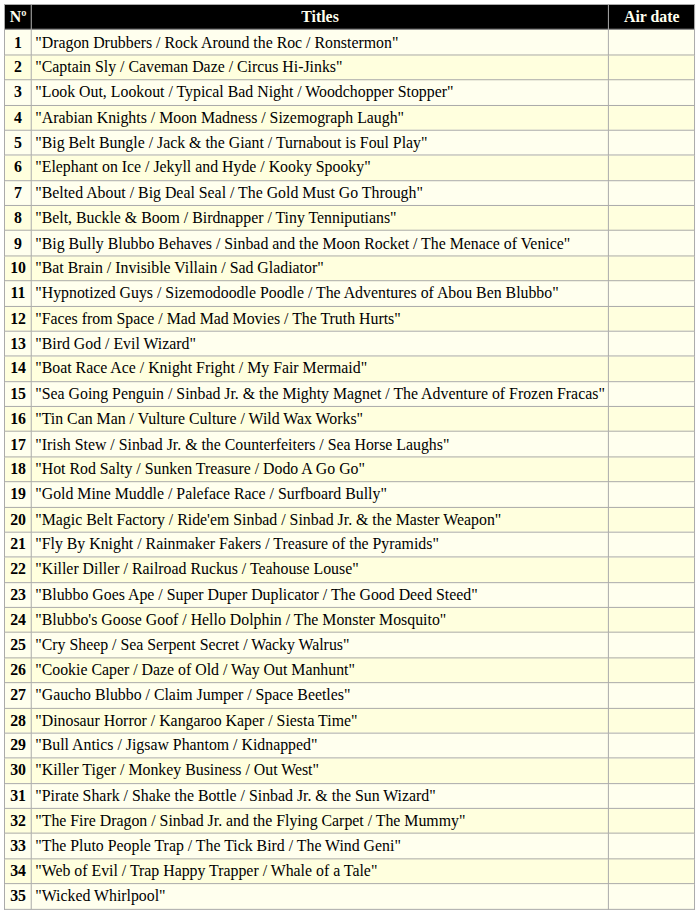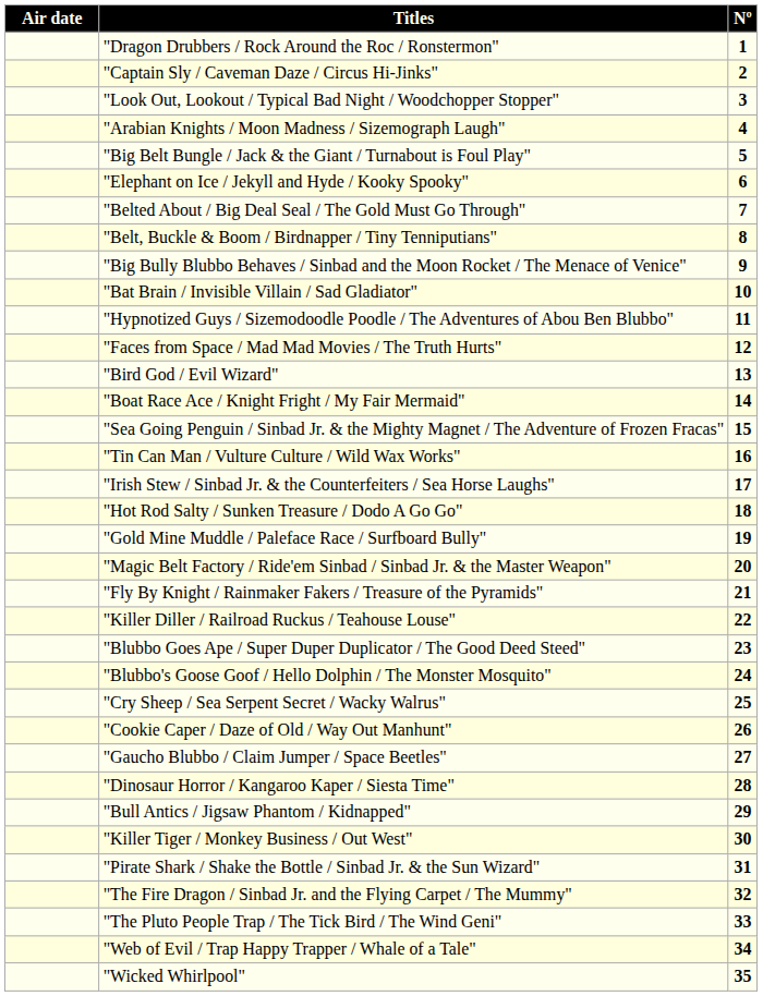 <table class=wikitable style="text-align:center; background:#FFFFEE">
 <tr style="color:#FFFFEE">
+<th style="background:#000000; width:80px">Air date</th>
+<th style="background:#000000">Titles</th>
 <th style="background:#000000; width:20px">Nº</th>
-<th style="background:#000000">Titles</th>
-<th style="background:#000000; width:80px">Air date</th>
 </tr>
 <tr>
+<td></td>
+<td align="left">"Dragon Drubbers / Rock Around the Roc / Ronstermon"</td>
 <td><strong>1</strong></td>
-<td align="left">"Dragon Drubbers / Rock Around the Roc / Ronstermon"</td>
-<td></td>
 </tr>
 <tr style="background:#FFFFDE;">
+<td></td>
+<td align="left">"Captain Sly / Caveman Daze / Circus Hi-Jinks"</td>
 <td><strong>2</strong></td>
-<td align="left">"Captain Sly / Caveman Daze / Circus Hi-Jinks"</td>
-<td></td>
 </tr>
 <tr>
+<td></td>
+<td align="left">"Look Out, Lookout / Typical Bad Night / Woodchopper Stopper"</td>
 <td><strong>3</strong></td>
-<td align="left">"Look Out, Lookout / Typical Bad Night / Woodchopper Stopper"</td>
-<td></td>
 </tr>
 <tr style="background:#FFFFDE;">
+<td></td>
+<td align="left">"Arabian Knights / Moon Madness / Sizemograph Laugh"</td>
 <td><strong>4</strong></td>
-<td align="left">"Arabian Knights / Moon Madness / Sizemograph Laugh"</td>
-<td></td>
 </tr>
 <tr>
+<td></td>
+<td align="left">"Big Belt Bungle / Jack & the Giant / Turnabout is Foul Play"</td>
 <td><strong>5</strong></td>
-<td align="left">"Big Belt Bungle / Jack & the Giant / Turnabout is Foul Play"</td>
-<td></td>
 </tr>
 <tr style="background:#FFFFDE;">
+<td></td>
+<td align="left">"Elephant on Ice / Jekyll and Hyde / Kooky Spooky"</td>
 <td><strong>6</strong></td>
-<td align="left">"Elephant on Ice / Jekyll and Hyde / Kooky Spooky"</td>
-<td></td>
 </tr>
 <tr>
+<td></td>
+<td align="left">"Belted About / Big Deal Seal / The Gold Must Go Through"</td>
 <td><strong>7</strong></td>
-<td align="left">"Belted About / Big Deal Seal / The Gold Must Go Through"</td>
-<td></td>
 </tr>
 <tr style="background:#FFFFDE;">
+<td></td>
+<td align="left">"Belt, Buckle & Boom / Birdnapper / Tiny Tenniputians"</td>
 <td><strong>8</strong></td>
-<td align="left">"Belt, Buckle & Boom / Birdnapper / Tiny Tenniputians"</td>
-<td></td>
 </tr>
 <tr>
+<td></td>
+<td align="left">"Big Bully Blubbo Behaves / Sinbad and the Moon Rocket / The Menace of Venice"</td>
 <td><strong>9</strong></td>
-<td align="left">"Big Bully Blubbo Behaves / Sinbad and the Moon Rocket / The Menace of Venice"</td>
-<td></td>
 </tr>
 <tr style="background:#FFFFDE;">
+<td></td>
+<td align="left">"Bat Brain / Invisible Villain / Sad Gladiator"</td>
 <td><strong>10</strong></td>
-<td align="left">"Bat Brain / Invisible Villain / Sad Gladiator"</td>
-<td></td>
 </tr>
 <tr>
+<td></td>
+<td align="left">"Hypnotized Guys / Sizemodoodle Poodle / The Adventures of Abou Ben Blubbo"</td>
 <td><strong>11</strong></td>
-<td align="left">"Hypnotized Guys / Sizemodoodle Poodle / The Adventures of Abou Ben Blubbo"</td>
-<td></td>
 </tr>
 <tr style="background:#FFFFDE;">
+<td></td>
+<td align="left">"Faces from Space / Mad Mad Movies / The Truth Hurts"</td>
 <td><strong>12</strong></td>
-<td align="left">"Faces from Space / Mad Mad Movies / The Truth Hurts"</td>
-<td></td>
 </tr>
 <tr>
+<td></td>
+<td align="left">"Bird God / Evil Wizard"</td>
 <td><strong>13</strong></td>
-<td align="left">"Bird God / Evil Wizard"</td>
-<td></td>
 </tr>
 <tr style="background:#FFFFDE;">
+<td></td>
+<td align="left">"Boat Race Ace / Knight Fright / My Fair Mermaid"</td>
 <td><strong>14</strong></td>
-<td align="left">"Boat Race Ace / Knight Fright / My Fair Mermaid"</td>
-<td></td>
 </tr>
 <tr>
+<td></td>
+<td align="left">"Sea Going Penguin / Sinbad Jr. & the Mighty Magnet / The Adventure of Frozen Fracas"</td>
 <td><strong>15</strong></td>
-<td align="left">"Sea Going Penguin / Sinbad Jr. & the Mighty Magnet / The Adventure of Frozen Fracas"</td>
-<td></td>
 </tr>
 <tr style="background:#FFFFDE;">
+<td></td>
+<td align="left">"Tin Can Man / Vulture Culture / Wild Wax Works"</td>
 <td><strong>16</strong></td>
-<td align="left">"Tin Can Man / Vulture Culture / Wild Wax Works"</td>
-<td></td>
 </tr>
 <tr>
+<td></td>
+<td align="left">"Irish Stew / Sinbad Jr. & the Counterfeiters / Sea Horse Laughs"</td>
 <td><strong>17</strong></td>
-<td align="left">"Irish Stew / Sinbad Jr. & the Counterfeiters / Sea Horse Laughs"</td>
-<td></td>
 </tr>
 <tr style="background:#FFFFDE;">
+<td></td>
+<td align="left">"Hot Rod Salty / Sunken Treasure / Dodo A Go Go"</td>
 <td><strong>18</strong></td>
-<td align="left">"Hot Rod Salty / Sunken Treasure / Dodo A Go Go"</td>
-<td></td>
 </tr>
 <tr>
+<td></td>
+<td align="left">"Gold Mine Muddle / Paleface Race / Surfboard Bully"</td>
 <td><strong>19</strong></td>
-<td align="left">"Gold Mine Muddle / Paleface Race / Surfboard Bully"</td>
-<td></td>
 </tr>
 <tr style="background:#FFFFDE;">
+<td></td>
+<td align="left">"Magic Belt Factory / Ride'em Sinbad / Sinbad Jr. & the Master Weapon"</td>
 <td><strong>20</strong></td>
-<td align="left">"Magic Belt Factory / Ride'em Sinbad / Sinbad Jr. & the Master Weapon"</td>
-<td></td>
 </tr>
 <tr>
+<td></td>
+<td align="left">"Fly By Knight / Rainmaker Fakers / Treasure of the Pyramids"</td>
 <td><strong>21</strong></td>
-<td align="left">"Fly By Knight / Rainmaker Fakers / Treasure of the Pyramids"</td>
-<td></td>
 </tr>
 <tr style="background:#FFFFDE;">
+<td></td>
+<td align="left">"Killer Diller / Railroad Ruckus / Teahouse Louse"</td>
 <td><strong>22</strong></td>
-<td align="left">"Killer Diller / Railroad Ruckus / Teahouse Louse"</td>
-<td></td>
 </tr>
 <tr>
+<td></td>
+<td align="left">"Blubbo Goes Ape / Super Duper Duplicator / The Good Deed Steed"</td>
 <td><strong>23</strong></td>
-<td align="left">"Blubbo Goes Ape / Super Duper Duplicator / The Good Deed Steed"</td>
-<td></td>
 </tr>
 <tr style="background:#FFFFDE;">
+<td></td>
+<td align="left">"Blubbo's Goose Goof / Hello Dolphin / The Monster Mosquito"</td>
 <td><strong>24</strong></td>
-<td align="left">"Blubbo's Goose Goof / Hello Dolphin / The Monster Mosquito"</td>
-<td></td>
 </tr>
 <tr>
+<td></td>
+<td align="left">"Cry Sheep / Sea Serpent Secret / Wacky Walrus"</td>
 <td><strong>25</strong></td>
-<td align="left">"Cry Sheep / Sea Serpent Secret / Wacky Walrus"</td>
-<td></td>
 </tr>
 <tr style="background:#FFFFDE;">
+<td></td>
+<td align="left">"Cookie Caper / Daze of Old / Way Out Manhunt"</td>
 <td><strong>26</strong></td>
-<td align="left">"Cookie Caper / Daze of Old / Way Out Manhunt"</td>
-<td></td>
 </tr>
 <tr>
+<td></td>
+<td align="left">"Gaucho Blubbo / Claim Jumper / Space Beetles"</td>
 <td><strong>27</strong></td>
-<td align="left">"Gaucho Blubbo / Claim Jumper / Space Beetles"</td>
-<td></td>
 </tr>
 <tr style="background:#FFFFDE;">
+<td></td>
+<td align="left">"Dinosaur Horror / Kangaroo Kaper / Siesta Time"</td>
 <td><strong>28</strong></td>
-<td align="left">"Dinosaur Horror / Kangaroo Kaper / Siesta Time"</td>
-<td></td>
 </tr>
 <tr>
+<td></td>
+<td align="left">"Bull Antics / Jigsaw Phantom / Kidnapped"</td>
 <td><strong>29</strong></td>
-<td align="left">"Bull Antics / Jigsaw Phantom / Kidnapped"</td>
-<td></td>
 </tr>
 <tr style="background:#FFFFDE;">
+<td></td>
+<td align="left">"Killer Tiger / Monkey Business / Out West"</td>
 <td><strong>30</strong></td>
-<td align="left">"Killer Tiger / Monkey Business / Out West"</td>
-<td></td>
 </tr>
 <tr>
+<td></td>
+<td align="left">"Pirate Shark / Shake the Bottle / Sinbad Jr. & the Sun Wizard"</td>
 <td><strong>31</strong></td>
-<td align="left">"Pirate Shark / Shake the Bottle / Sinbad Jr. & the Sun Wizard"</td>
-<td></td>
 </tr>
 <tr style="background:#FFFFDE;">
+<td></td>
+<td align="left">"The Fire Dragon / Sinbad Jr. and the Flying Carpet / The Mummy"</td>
 <td><strong>32</strong></td>
-<td align="left">"The Fire Dragon / Sinbad Jr. and the Flying Carpet / The Mummy"</td>
-<td></td>
 </tr>
 <tr>
+<td></td>
+<td align="left">"The Pluto People Trap / The Tick Bird / The Wind Geni"</td>
 <td><strong>33</strong></td>
-<td align="left">"The Pluto People Trap / The Tick Bird / The Wind Geni"</td>
-<td></td>
 </tr>
 <tr style="background:#FFFFDE;">
+<td></td>
+<td align="left">"Web of Evil / Trap Happy Trapper / Whale of a Tale"</td>
 <td><strong>34</strong></td>
-<td align="left">"Web of Evil / Trap Happy Trapper / Whale of a Tale"</td>
-<td></td>
 </tr>
 <tr>
+<td></td>
+<td align="left">"Wicked Whirlpool"</td>
 <td><strong>35</strong></td>
-<td align="left">"Wicked Whirlpool"</td>
-<td></td>
 </tr>
 </table>
